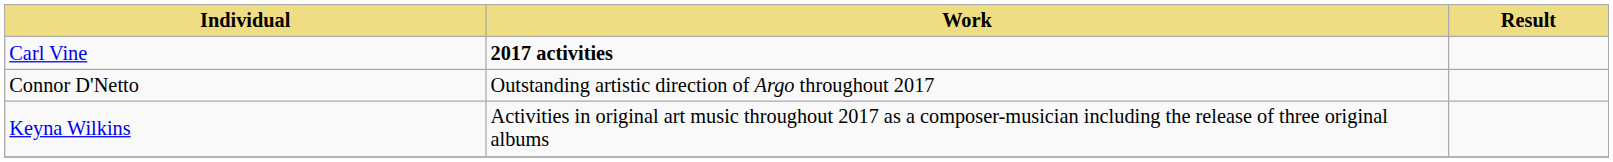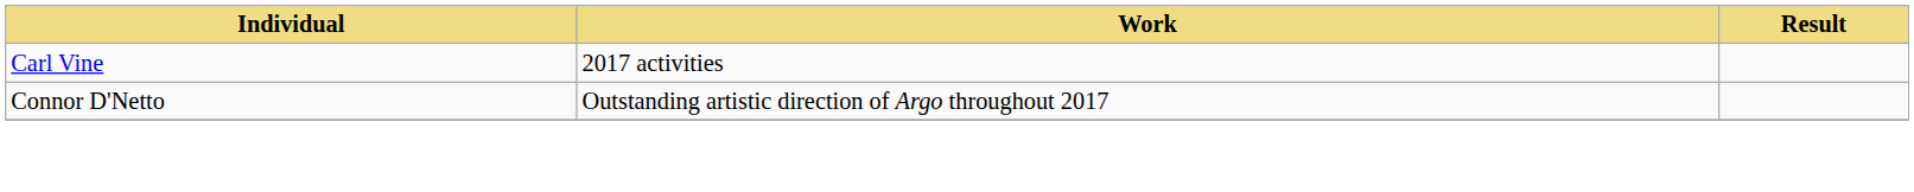 <table class="wikitable" width=100%>
 <tr>
 <th style="width:30%;background:#EEDD82;">Individual</th>
 <th style="width:60%;background:#EEDD82;">Work</th>
 <th style="width:10%;background:#EEDD82;">Result<br></th>
 </tr>
 <tr>
 <td><a href='#'>Carl Vine</a></td>
-<td><strong>2017 activities</strong></td>
+<td>2017 activities</td>
 <td></td>
 </tr>
 <tr>
 <td>Connor D'Netto</td>
 <td>Outstanding artistic direction of <em>Argo</em> throughout 2017</td>
 <td></td>
 </tr>
 <tr>
-<td><a href='#'>Keyna Wilkins</a></td>
-<td>Activities in original art music throughout 2017 as a composer-musician including the release of three original albums</td>
-<td></td>
-</tr>
-<tr>
 </tr>
 </table>
